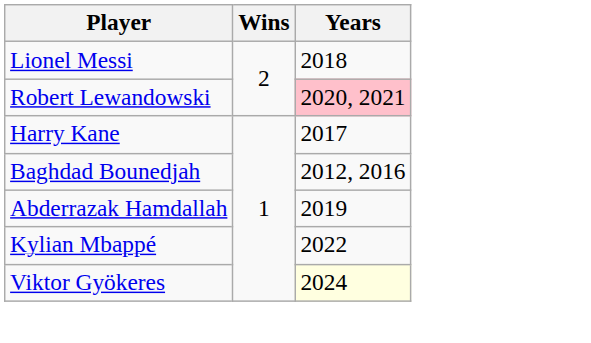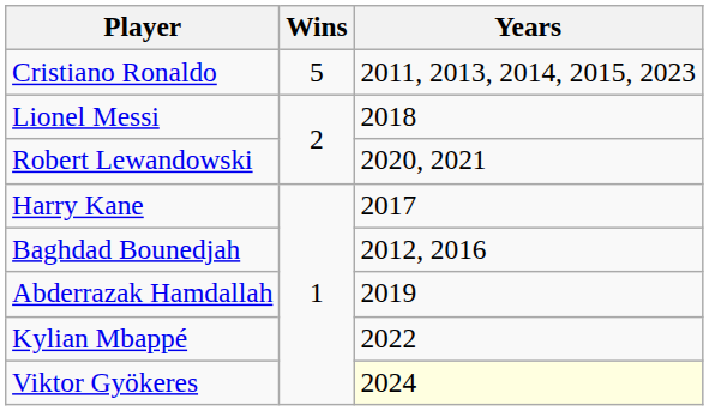 <table class="wikitable sortable">
 <tr>
 <th>Player</th>
 <th>Wins</th>
 <th>Years</th>
+</tr>
+<tr>
+<td> <a href='#'>Cristiano Ronaldo</a></td>
+<td align="center">5</td>
+<td>2011, 2013, 2014, 2015, 2023</td>
 </tr>
 <tr>
 <td> <a href='#'>Lionel Messi</a></td>
 <td rowspan="2" align="center">2</td>
 <td>2018</td>
 </tr>
 <tr>
 <td> <a href='#'>Robert Lewandowski</a></td>
-<td style="background: pink;">2020, 2021</td>
+<td>2020, 2021</td>
 </tr>
 <tr>
 <td> <a href='#'>Harry Kane</a></td>
 <td rowspan="5" align="center">1</td>
 <td>2017</td>
 </tr>
 <tr>
 <td> <a href='#'>Baghdad Bounedjah</a></td>
 <td>2012, 2016</td>
 </tr>
 <tr>
 <td> <a href='#'>Abderrazak Hamdallah</a></td>
 <td>2019</td>
 </tr>
 <tr>
 <td> <a href='#'>Kylian Mbappé</a></td>
 <td>2022</td>
 </tr>
 <tr>
 <td> <a href='#'>Viktor Gyökeres</a></td>
 <td style="background: lightyellow;">2024</td>
 </tr>
 </table>
